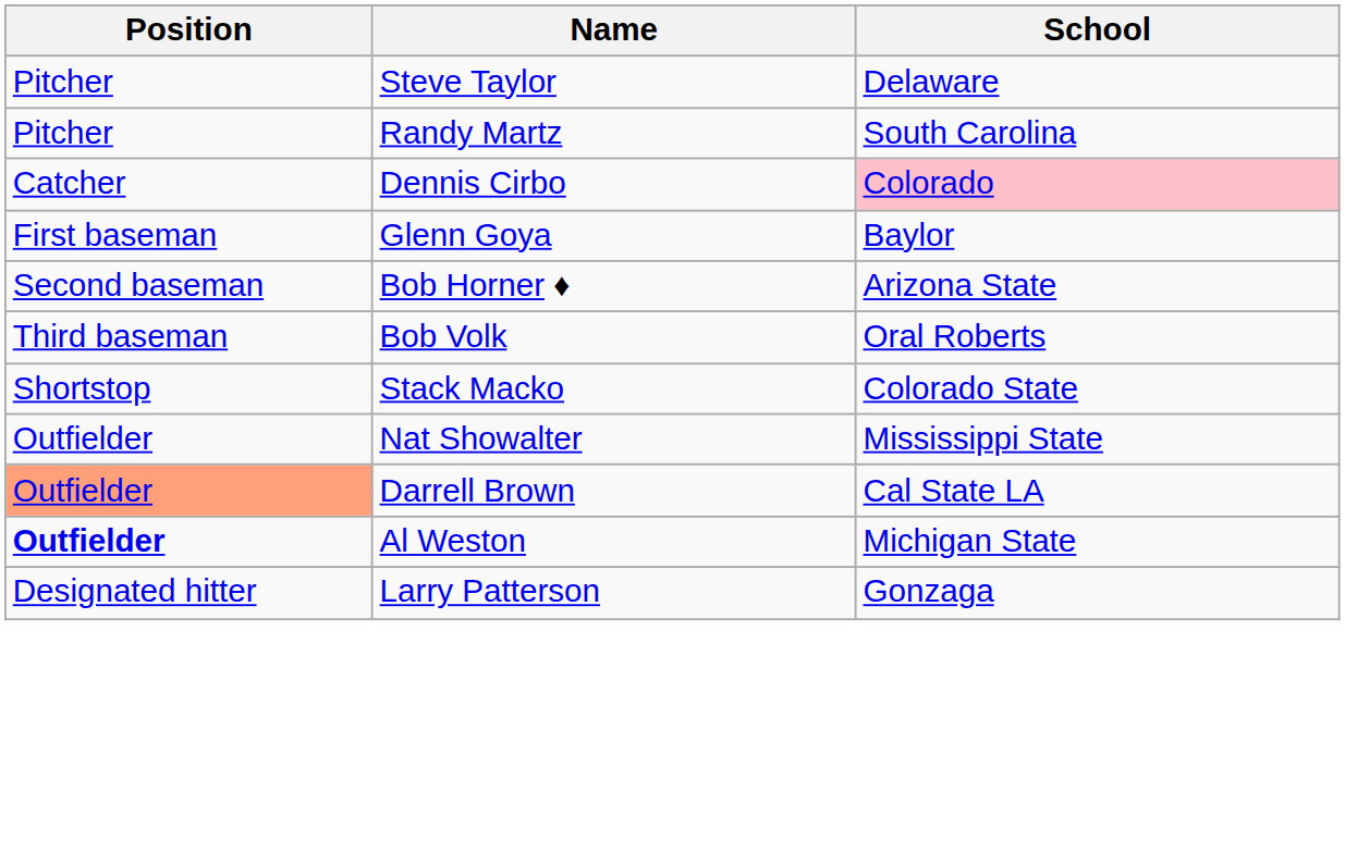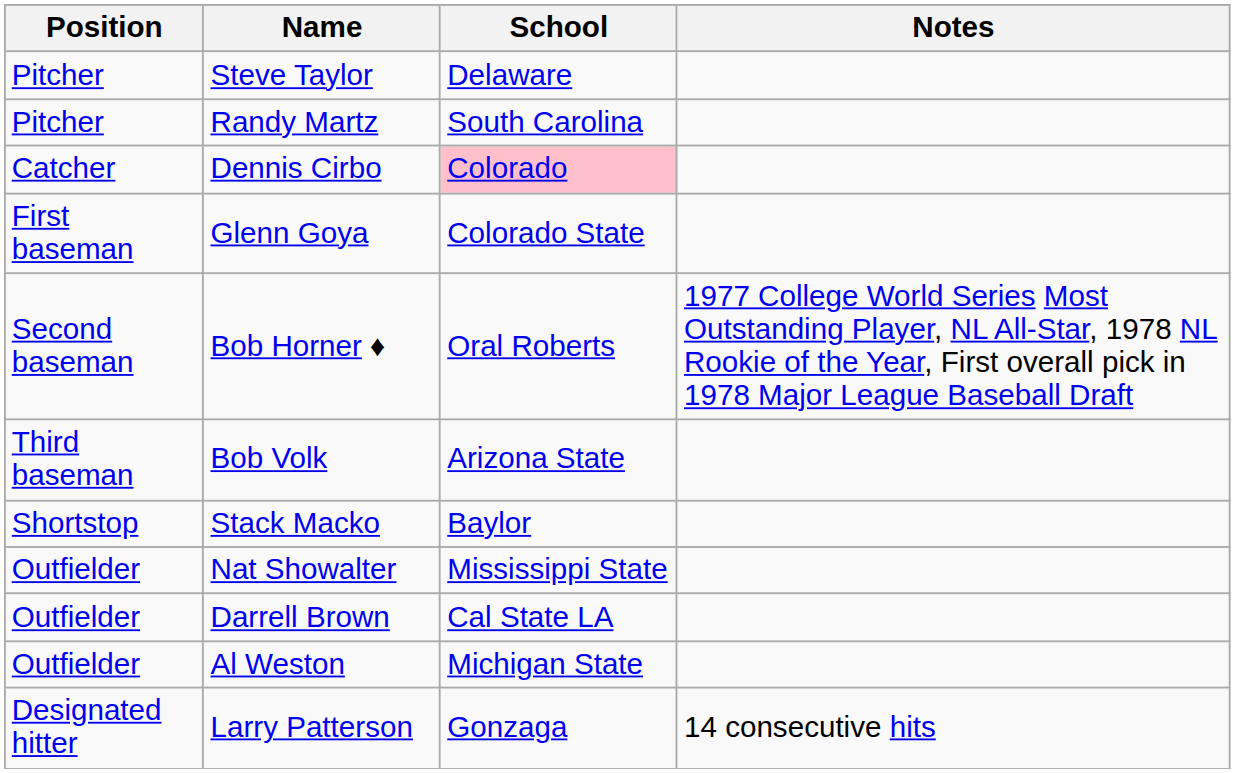 <table class="wikitable sortable" style="width:75%;">
 <tr>
 <th width=10%>Position</th>
 <th width=15%>Name</th>
 <th width=15%>School</th>
+<th width=35% class="unsortable">Notes</th>
 </tr>
 <tr>
 <td><a href='#'>Pitcher</a></td>
 <td><a href='#'>Steve Taylor</a></td>
 <td><a href='#'>Delaware</a></td>
+<td></td>
 </tr>
 <tr>
 <td><a href='#'>Pitcher</a></td>
 <td><a href='#'>Randy Martz</a></td>
 <td><a href='#'>South Carolina</a></td>
+<td></td>
 </tr>
 <tr>
 <td><a href='#'>Catcher</a></td>
 <td><a href='#'>Dennis Cirbo</a></td>
 <td style="background: pink;"><a href='#'>Colorado</a></td>
+<td></td>
 </tr>
 <tr>
 <td><a href='#'>First baseman</a></td>
 <td><a href='#'>Glenn Goya</a></td>
-<td><a href='#'>Baylor</a></td>
+<td><a href='#'>Colorado State</a></td>
+<td></td>
 </tr>
 <tr>
 <td><a href='#'>Second baseman</a></td>
 <td><a href='#'>Bob Horner</a> ♦</td>
-<td><a href='#'>Arizona State</a></td>
+<td><a href='#'>Oral Roberts</a></td>
+<td><a href='#'>1977 College World Series</a> <a href='#'>Most Outstanding Player</a>, <a href='#'>NL All-Star</a>, 1978 <a href='#'>NL Rookie of the Year</a>, First overall pick in <a href='#'>1978 Major League Baseball Draft</a></td>
 </tr>
 <tr>
 <td><a href='#'>Third baseman</a></td>
 <td><a href='#'>Bob Volk</a></td>
-<td><a href='#'>Oral Roberts</a></td>
+<td><a href='#'>Arizona State</a></td>
+<td></td>
 </tr>
 <tr>
 <td><a href='#'>Shortstop</a></td>
 <td><a href='#'>Stack Macko</a></td>
-<td><a href='#'>Colorado State</a></td>
+<td><a href='#'>Baylor</a></td>
+<td></td>
 </tr>
 <tr>
 <td><a href='#'>Outfielder</a></td>
 <td><a href='#'>Nat Showalter</a></td>
 <td><a href='#'>Mississippi State</a></td>
+<td></td>
 </tr>
 <tr>
-<td style="background: lightsalmon;"><a href='#'>Outfielder</a></td>
+<td><a href='#'>Outfielder</a></td>
 <td><a href='#'>Darrell Brown</a></td>
 <td><a href='#'>Cal State LA</a></td>
+<td></td>
 </tr>
 <tr>
-<td><strong><a href='#'>Outfielder</a></strong></td>
+<td><a href='#'>Outfielder</a></td>
 <td><a href='#'>Al Weston</a></td>
 <td><a href='#'>Michigan State</a></td>
+<td></td>
 </tr>
 <tr>
 <td><a href='#'>Designated hitter</a></td>
 <td><a href='#'>Larry Patterson</a></td>
 <td><a href='#'>Gonzaga</a></td>
+<td>14 consecutive <a href='#'>hits</a></td>
 </tr>
 </table>
